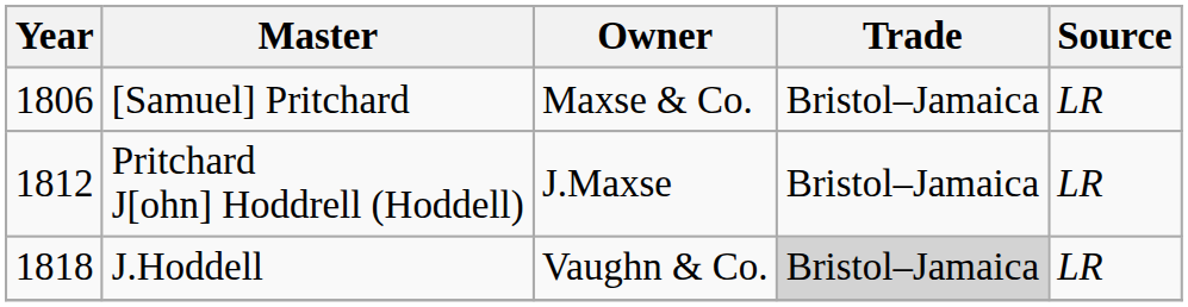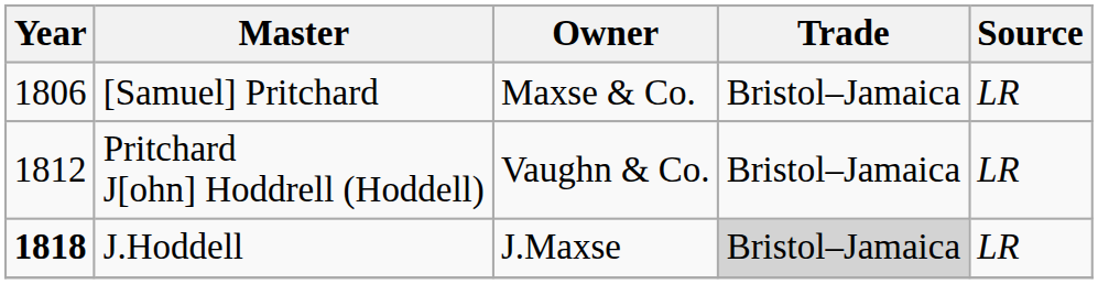 <table class=" wikitable">
 <tr>
 <th>Year</th>
 <th>Master</th>
 <th>Owner</th>
 <th>Trade</th>
 <th>Source</th>
 </tr>
 <tr>
 <td>1806</td>
 <td>[Samuel] Pritchard</td>
 <td>Maxse & Co.</td>
 <td>Bristol–Jamaica</td>
 <td><em>LR</em></td>
 </tr>
 <tr>
 <td>1812</td>
 <td>Pritchard<br>J[ohn] Hoddrell (Hoddell)</td>
-<td>J.Maxse</td>
+<td>Vaughn & Co.</td>
 <td>Bristol–Jamaica</td>
 <td><em>LR</em></td>
 </tr>
 <tr>
-<td>1818</td>
+<td><strong>1818</strong></td>
 <td>J.Hoddell</td>
-<td>Vaughn & Co.</td>
+<td>J.Maxse</td>
 <td style="background: lightgrey;">Bristol–Jamaica</td>
 <td><em>LR</em></td>
 </tr>
 <tr>
 </tr>
 </table>
